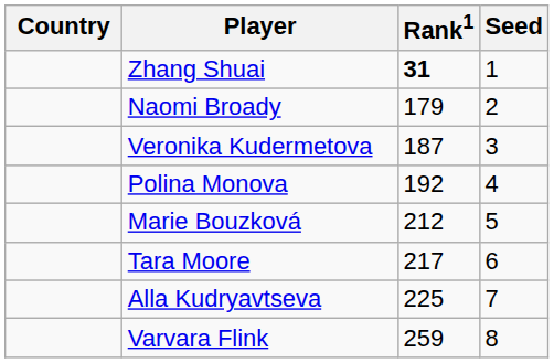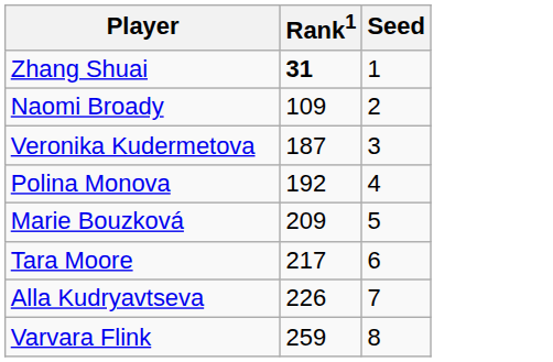 <table class="sortable wikitable">
 <tr>
-<th width="70">Country</th>
 <th width="175">Player</th>
 <th>Rank<sup>1</sup></th>
 <th>Seed</th>
 </tr>
 <tr>
-<td></td>
 <td><a href='#'>Zhang Shuai</a></td>
 <td><strong>31</strong></td>
 <td>1</td>
 </tr>
 <tr>
-<td></td>
 <td><a href='#'>Naomi Broady</a></td>
-<td>179</td>
+<td>109</td>
 <td>2</td>
 </tr>
 <tr>
-<td></td>
 <td><a href='#'>Veronika Kudermetova</a></td>
 <td>187</td>
 <td>3</td>
 </tr>
 <tr>
-<td></td>
 <td><a href='#'>Polina Monova</a></td>
 <td>192</td>
 <td>4</td>
 </tr>
 <tr>
-<td></td>
 <td><a href='#'>Marie Bouzková</a></td>
-<td>212</td>
+<td>209</td>
 <td>5</td>
 </tr>
 <tr>
-<td></td>
 <td><a href='#'>Tara Moore</a></td>
 <td>217</td>
 <td>6</td>
 </tr>
 <tr>
-<td></td>
 <td><a href='#'>Alla Kudryavtseva</a></td>
-<td>225</td>
+<td>226</td>
 <td>7</td>
 </tr>
 <tr>
-<td></td>
 <td><a href='#'>Varvara Flink</a></td>
 <td>259</td>
 <td>8</td>
 </tr>
 </table>
